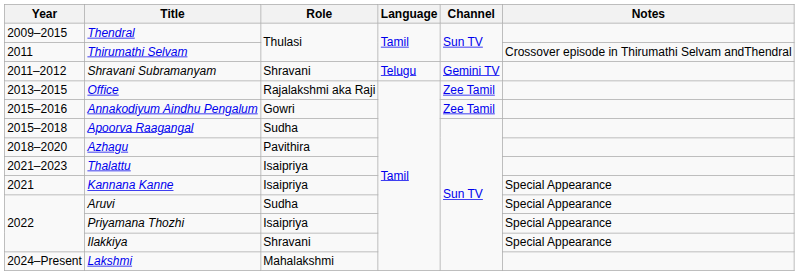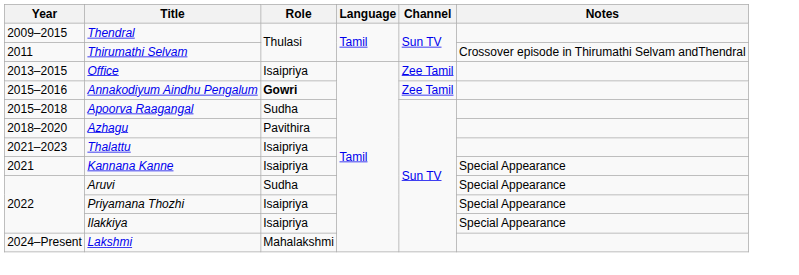 <table class="wikitable sortable">
 <tr>
 <th>Year</th>
 <th>Title</th>
 <th>Role</th>
 <th>Language</th>
 <th>Channel</th>
 <th class="unsortable">Notes</th>
 </tr>
 <tr>
 <td>2009–2015</td>
 <td><em><a href='#'>Thendral</a></em></td>
 <td rowspan="2">Thulasi</td>
 <td rowspan="2"><a href='#'>Tamil</a></td>
 <td rowspan="2"><a href='#'>Sun TV</a></td>
 <td></td>
 </tr>
 <tr>
 <td>2011</td>
 <td><em><a href='#'>Thirumathi Selvam</a></em></td>
 <td>Crossover episode in Thirumathi Selvam  andThendral</td>
 </tr>
 <tr>
-<td>2011–2012</td>
-<td><em>Shravani Subramanyam</em></td>
-<td>Shravani</td>
-<td><a href='#'>Telugu</a></td>
-<td><a href='#'>Gemini TV</a></td>
-<td></td>
-</tr>
-<tr>
 <td>2013–2015</td>
 <td><em><a href='#'>Office</a></em></td>
-<td>Rajalakshmi aka Raji</td>
+<td>Isaipriya</td>
 <td rowspan="10"><a href='#'>Tamil</a></td>
 <td><a href='#'>Zee Tamil</a></td>
 <td></td>
 </tr>
 <tr>
 <td>2015–2016</td>
 <td><em><a href='#'>Annakodiyum Aindhu Pengalum</a></em></td>
-<td>Gowri</td>
+<td><strong>Gowri</strong></td>
 <td><a href='#'>Zee Tamil</a></td>
 <td></td>
 </tr>
 <tr>
 <td>2015–2018</td>
 <td><em><a href='#'>Apoorva Raagangal</a></em></td>
 <td>Sudha</td>
 <td rowspan="10"><a href='#'>Sun TV</a></td>
 <td></td>
 </tr>
 <tr>
 <td>2018–2020</td>
 <td><em><a href='#'>Azhagu</a></em></td>
 <td>Pavithira</td>
 <td></td>
 </tr>
 <tr>
 <td>2021–2023</td>
 <td><em><a href='#'>Thalattu</a></em></td>
 <td>Isaipriya</td>
 <td></td>
 </tr>
 <tr>
 <td>2021</td>
 <td><em><a href='#'>Kannana Kanne</a></em></td>
 <td>Isaipriya</td>
 <td>Special Appearance</td>
 </tr>
 <tr>
 <td rowspan="3">2022</td>
 <td><em>Aruvi</em></td>
 <td>Sudha</td>
 <td>Special Appearance</td>
 </tr>
 <tr>
 <td><em>Priyamana Thozhi</em></td>
 <td>Isaipriya</td>
 <td>Special Appearance</td>
 </tr>
 <tr>
 <td><em>Ilakkiya</em></td>
-<td>Shravani</td>
+<td>Isaipriya</td>
 <td>Special Appearance</td>
 </tr>
 <tr>
 <td>2024–Present</td>
 <td><a href='#'><em>Lakshmi</em></a></td>
 <td>Mahalakshmi</td>
 <td></td>
 </tr>
 </table>
